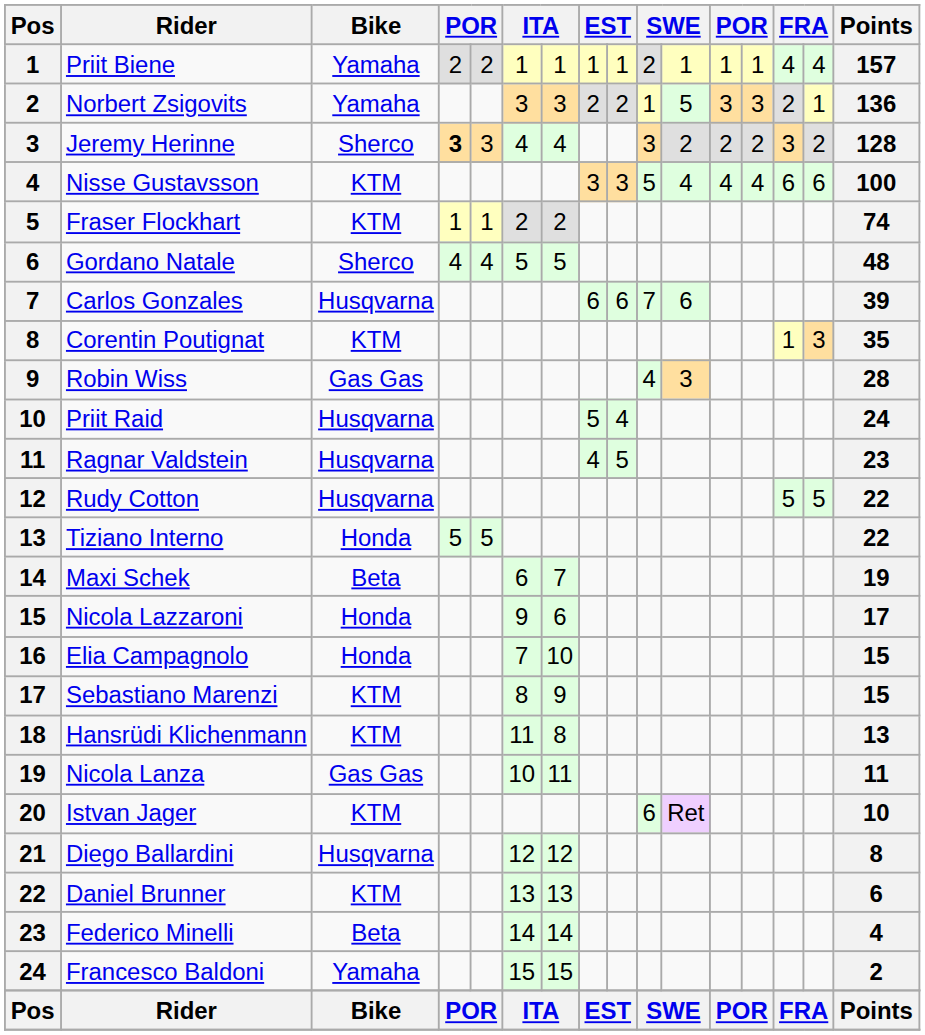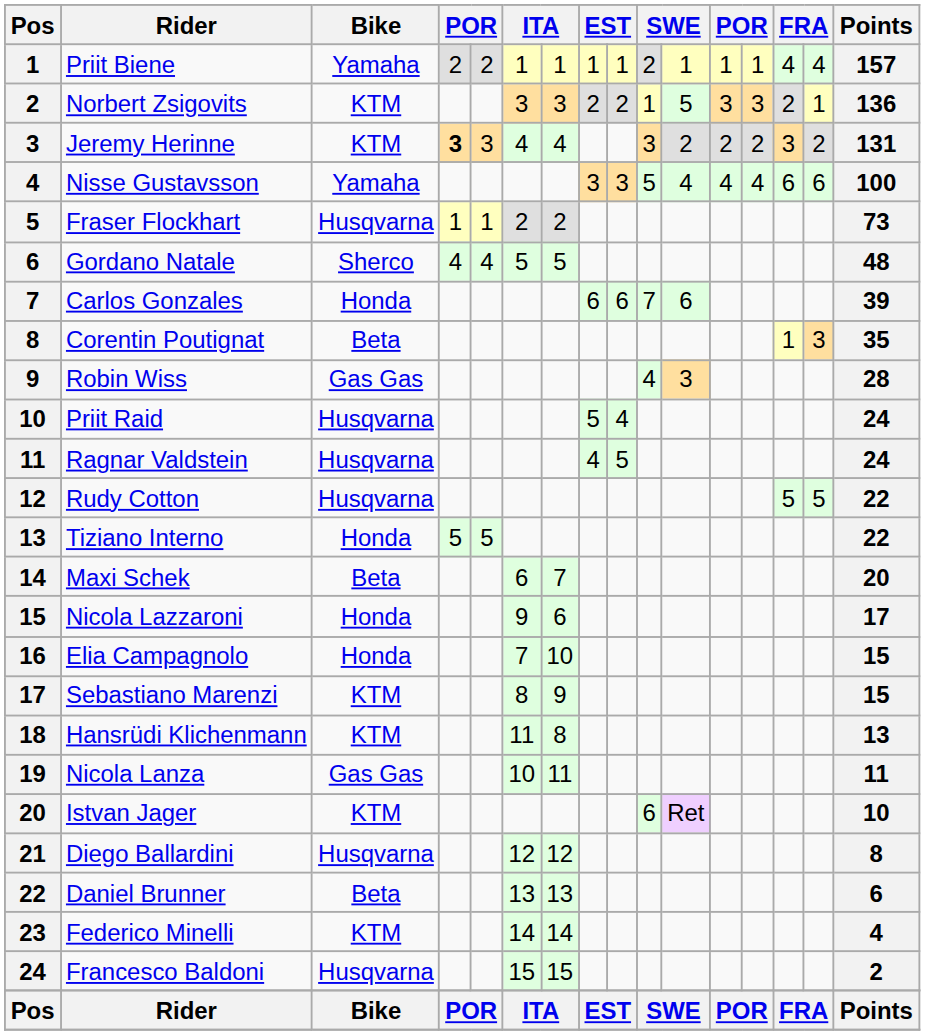 <table class="wikitable" style="font-size: 80%; text-align:center">
 <tr valign="top">
 <th valign="middle">Pos</th>
 <th valign="middle">Rider</th>
 <th valign="middle">Bike</th>
 <th colspan=2><a href='#'>POR</a><br></th>
 <th colspan=2><a href='#'>ITA</a><br></th>
 <th colspan=2><a href='#'>EST</a><br></th>
 <th colspan=2><a href='#'>SWE</a><br></th>
 <th colspan=2><a href='#'>POR</a><br></th>
 <th colspan=2><a href='#'>FRA</a><br></th>
 <th valign="middle">Points</th>
 </tr>
 <tr>
 <th>1</th>
 <td align=left> <a href='#'>Priit Biene</a></td>
 <td><a href='#'>Yamaha</a></td>
 <td style="background:#dfdfdf;">2</td>
 <td style="background:#dfdfdf;">2</td>
 <td style="background:#ffffbf;">1</td>
 <td style="background:#ffffbf;">1</td>
 <td style="background:#ffffbf;">1</td>
 <td style="background:#ffffbf;">1</td>
 <td style="background:#dfdfdf;">2</td>
 <td style="background:#ffffbf;">1</td>
 <td style="background:#ffffbf;">1</td>
 <td style="background:#ffffbf;">1</td>
 <td style="background:#dfffdf;">4</td>
 <td style="background:#dfffdf;">4</td>
 <th>157</th>
 </tr>
 <tr>
 <th>2</th>
 <td align=left> <a href='#'>Norbert Zsigovits</a></td>
-<td><a href='#'>Yamaha</a></td>
+<td><a href='#'>KTM</a></td>
 <td></td>
 <td></td>
 <td style="background:#ffdf9f;">3</td>
 <td style="background:#ffdf9f;">3</td>
 <td style="background:#dfdfdf;">2</td>
 <td style="background:#dfdfdf;">2</td>
 <td style="background:#ffffbf;">1</td>
 <td style="background:#dfffdf;">5</td>
 <td style="background:#ffdf9f;">3</td>
 <td style="background:#ffdf9f;">3</td>
 <td style="background:#dfdfdf;">2</td>
 <td style="background:#ffffbf;">1</td>
 <th>136</th>
 </tr>
 <tr>
 <th>3</th>
 <td align=left> <a href='#'>Jeremy Herinne</a></td>
-<td><a href='#'>Sherco</a></td>
+<td><a href='#'>KTM</a></td>
 <td style="background:#ffdf9f;"><strong>3</strong></td>
 <td style="background:#ffdf9f;">3</td>
 <td style="background:#dfffdf;">4</td>
 <td style="background:#dfffdf;">4</td>
 <td></td>
 <td></td>
 <td style="background:#ffdf9f;">3</td>
 <td style="background:#dfdfdf;">2</td>
 <td style="background:#dfdfdf;">2</td>
 <td style="background:#dfdfdf;">2</td>
 <td style="background:#ffdf9f;">3</td>
 <td style="background:#dfdfdf;">2</td>
-<th>128</th>
+<th>131</th>
 </tr>
 <tr>
 <th>4</th>
 <td align=left> <a href='#'>Nisse Gustavsson</a></td>
-<td><a href='#'>KTM</a></td>
+<td><a href='#'>Yamaha</a></td>
 <td></td>
 <td></td>
 <td></td>
 <td></td>
 <td style="background:#ffdf9f;">3</td>
 <td style="background:#ffdf9f;">3</td>
 <td style="background:#dfffdf;">5</td>
 <td style="background:#dfffdf;">4</td>
 <td style="background:#dfffdf;">4</td>
 <td style="background:#dfffdf;">4</td>
 <td style="background:#dfffdf;">6</td>
 <td style="background:#dfffdf;">6</td>
 <th>100</th>
 </tr>
 <tr>
 <th>5</th>
 <td align=left> <a href='#'>Fraser Flockhart</a></td>
-<td><a href='#'>KTM</a></td>
+<td><a href='#'>Husqvarna</a></td>
 <td style="background:#ffffbf;">1</td>
 <td style="background:#ffffbf;">1</td>
 <td style="background:#dfdfdf;">2</td>
 <td style="background:#dfdfdf;">2</td>
 <td></td>
 <td></td>
 <td></td>
 <td></td>
 <td></td>
 <td></td>
 <td></td>
 <td></td>
-<th>74</th>
+<th>73</th>
 </tr>
 <tr>
 <th>6</th>
 <td align=left> <a href='#'>Gordano Natale</a></td>
 <td><a href='#'>Sherco</a></td>
 <td style="background:#dfffdf;">4</td>
 <td style="background:#dfffdf;">4</td>
 <td style="background:#dfffdf;">5</td>
 <td style="background:#dfffdf;">5</td>
 <td></td>
 <td></td>
 <td></td>
 <td></td>
 <td></td>
 <td></td>
 <td></td>
 <td></td>
 <th>48</th>
 </tr>
 <tr>
 <th>7</th>
 <td align=left> <a href='#'>Carlos Gonzales</a></td>
-<td><a href='#'>Husqvarna</a></td>
+<td><a href='#'>Honda</a></td>
 <td></td>
 <td></td>
 <td></td>
 <td></td>
 <td style="background:#dfffdf;">6</td>
 <td style="background:#dfffdf;">6</td>
 <td style="background:#dfffdf;">7</td>
 <td style="background:#dfffdf;">6</td>
 <td></td>
 <td></td>
 <td></td>
 <td></td>
 <th>39</th>
 </tr>
 <tr>
 <th>8</th>
 <td align=left> <a href='#'>Corentin Poutignat</a></td>
-<td><a href='#'>KTM</a></td>
+<td><a href='#'>Beta</a></td>
 <td></td>
 <td></td>
 <td></td>
 <td></td>
 <td></td>
 <td></td>
 <td></td>
 <td></td>
 <td></td>
 <td></td>
 <td style="background:#ffffbf;">1</td>
 <td style="background:#ffdf9f;">3</td>
 <th>35</th>
 </tr>
 <tr>
 <th>9</th>
 <td align=left> <a href='#'>Robin Wiss</a></td>
 <td><a href='#'>Gas Gas</a></td>
 <td></td>
 <td></td>
 <td></td>
 <td></td>
 <td></td>
 <td></td>
 <td style="background:#dfffdf;">4</td>
 <td style="background:#ffdf9f;">3</td>
 <td></td>
 <td></td>
 <td></td>
 <td></td>
 <th>28</th>
 </tr>
 <tr>
 <th>10</th>
 <td align=left> <a href='#'>Priit Raid</a></td>
 <td><a href='#'>Husqvarna</a></td>
 <td></td>
 <td></td>
 <td></td>
 <td></td>
 <td style="background:#dfffdf;">5</td>
 <td style="background:#dfffdf;">4</td>
 <td></td>
 <td></td>
 <td></td>
 <td></td>
 <td></td>
 <td></td>
 <th>24</th>
 </tr>
 <tr>
 <th>11</th>
 <td align=left> <a href='#'>Ragnar Valdstein</a></td>
 <td><a href='#'>Husqvarna</a></td>
 <td></td>
 <td></td>
 <td></td>
 <td></td>
 <td style="background:#dfffdf;">4</td>
 <td style="background:#dfffdf;">5</td>
 <td></td>
 <td></td>
 <td></td>
 <td></td>
 <td></td>
 <td></td>
-<th>23</th>
+<th>24</th>
 </tr>
 <tr>
 <th>12</th>
 <td align=left> <a href='#'>Rudy Cotton</a></td>
 <td><a href='#'>Husqvarna</a></td>
 <td></td>
 <td></td>
 <td></td>
 <td></td>
 <td></td>
 <td></td>
 <td></td>
 <td></td>
 <td></td>
 <td></td>
 <td style="background:#dfffdf;">5</td>
 <td style="background:#dfffdf;">5</td>
 <th>22</th>
 </tr>
 <tr>
 <th>13</th>
 <td align=left> <a href='#'>Tiziano Interno</a></td>
 <td><a href='#'>Honda</a></td>
 <td style="background:#dfffdf;">5</td>
 <td style="background:#dfffdf;">5</td>
 <td></td>
 <td></td>
 <td></td>
 <td></td>
 <td></td>
 <td></td>
 <td></td>
 <td></td>
 <td></td>
 <td></td>
 <th>22</th>
 </tr>
 <tr>
 <th>14</th>
 <td align=left> <a href='#'>Maxi Schek</a></td>
 <td><a href='#'>Beta</a></td>
 <td></td>
 <td></td>
 <td style="background:#dfffdf;">6</td>
 <td style="background:#dfffdf;">7</td>
 <td></td>
 <td></td>
 <td></td>
 <td></td>
 <td></td>
 <td></td>
 <td></td>
 <td></td>
-<th>19</th>
+<th>20</th>
 </tr>
 <tr>
 <th>15</th>
 <td align=left> <a href='#'>Nicola Lazzaroni</a></td>
 <td><a href='#'>Honda</a></td>
 <td></td>
 <td></td>
 <td style="background:#dfffdf;">9</td>
 <td style="background:#dfffdf;">6</td>
 <td></td>
 <td></td>
 <td></td>
 <td></td>
 <td></td>
 <td></td>
 <td></td>
 <td></td>
 <th>17</th>
 </tr>
 <tr>
 <th>16</th>
 <td align=left> <a href='#'>Elia Campagnolo</a></td>
 <td><a href='#'>Honda</a></td>
 <td></td>
 <td></td>
 <td style="background:#dfffdf;">7</td>
 <td style="background:#dfffdf;">10</td>
 <td></td>
 <td></td>
 <td></td>
 <td></td>
 <td></td>
 <td></td>
 <td></td>
 <td></td>
 <th>15</th>
 </tr>
 <tr>
 <th>17</th>
 <td align=left> <a href='#'>Sebastiano Marenzi</a></td>
 <td><a href='#'>KTM</a></td>
 <td></td>
 <td></td>
 <td style="background:#dfffdf;">8</td>
 <td style="background:#dfffdf;">9</td>
 <td></td>
 <td></td>
 <td></td>
 <td></td>
 <td></td>
 <td></td>
 <td></td>
 <td></td>
 <th>15</th>
 </tr>
 <tr>
 <th>18</th>
 <td align=left> <a href='#'>Hansrüdi Klichenmann</a></td>
 <td><a href='#'>KTM</a></td>
 <td></td>
 <td></td>
 <td style="background:#dfffdf;">11</td>
 <td style="background:#dfffdf;">8</td>
 <td></td>
 <td></td>
 <td></td>
 <td></td>
 <td></td>
 <td></td>
 <td></td>
 <td></td>
 <th>13</th>
 </tr>
 <tr>
 <th>19</th>
 <td align=left> <a href='#'>Nicola Lanza</a></td>
 <td><a href='#'>Gas Gas</a></td>
 <td></td>
 <td></td>
 <td style="background:#dfffdf;">10</td>
 <td style="background:#dfffdf;">11</td>
 <td></td>
 <td></td>
 <td></td>
 <td></td>
 <td></td>
 <td></td>
 <td></td>
 <td></td>
 <th>11</th>
 </tr>
 <tr>
 <th>20</th>
 <td align=left> <a href='#'>Istvan Jager</a></td>
 <td><a href='#'>KTM</a></td>
 <td></td>
 <td></td>
 <td></td>
 <td></td>
 <td></td>
 <td></td>
 <td style="background:#dfffdf;">6</td>
 <td style="background:#efcfff;">Ret</td>
 <td></td>
 <td></td>
 <td></td>
 <td></td>
 <th>10</th>
 </tr>
 <tr>
 <th>21</th>
 <td align=left> <a href='#'>Diego Ballardini</a></td>
 <td><a href='#'>Husqvarna</a></td>
 <td></td>
 <td></td>
 <td style="background:#dfffdf;">12</td>
 <td style="background:#dfffdf;">12</td>
 <td></td>
 <td></td>
 <td></td>
 <td></td>
 <td></td>
 <td></td>
 <td></td>
 <td></td>
 <th>8</th>
 </tr>
 <tr>
 <th>22</th>
 <td align=left> <a href='#'>Daniel Brunner</a></td>
-<td><a href='#'>KTM</a></td>
+<td><a href='#'>Beta</a></td>
 <td></td>
 <td></td>
 <td style="background:#dfffdf;">13</td>
 <td style="background:#dfffdf;">13</td>
 <td></td>
 <td></td>
 <td></td>
 <td></td>
 <td></td>
 <td></td>
 <td></td>
 <td></td>
 <th>6</th>
 </tr>
 <tr>
 <th>23</th>
 <td align=left> <a href='#'>Federico Minelli</a></td>
-<td><a href='#'>Beta</a></td>
+<td><a href='#'>KTM</a></td>
 <td></td>
 <td></td>
 <td style="background:#dfffdf;">14</td>
 <td style="background:#dfffdf;">14</td>
 <td></td>
 <td></td>
 <td></td>
 <td></td>
 <td></td>
 <td></td>
 <td></td>
 <td></td>
 <th>4</th>
 </tr>
 <tr>
 <th>24</th>
 <td align=left> <a href='#'>Francesco Baldoni</a></td>
-<td><a href='#'>Yamaha</a></td>
+<td><a href='#'>Husqvarna</a></td>
 <td></td>
 <td></td>
 <td style="background:#dfffdf;">15</td>
 <td style="background:#dfffdf;">15</td>
 <td></td>
 <td></td>
 <td></td>
 <td></td>
 <td></td>
 <td></td>
 <td></td>
 <td></td>
 <th>2</th>
 </tr>
 <tr>
 </tr>
 <tr valign="top">
 <th valign="middle">Pos</th>
 <th valign="middle">Rider</th>
 <th valign="middle">Bike</th>
 <th colspan=2><a href='#'>POR</a><br></th>
 <th colspan=2><a href='#'>ITA</a><br></th>
 <th colspan=2><a href='#'>EST</a><br></th>
 <th colspan=2><a href='#'>SWE</a><br></th>
 <th colspan=2><a href='#'>POR</a><br></th>
 <th colspan=2><a href='#'>FRA</a><br></th>
 <th valign="middle">Points</th>
 </tr>
 <tr>
 </tr>
 </table>
